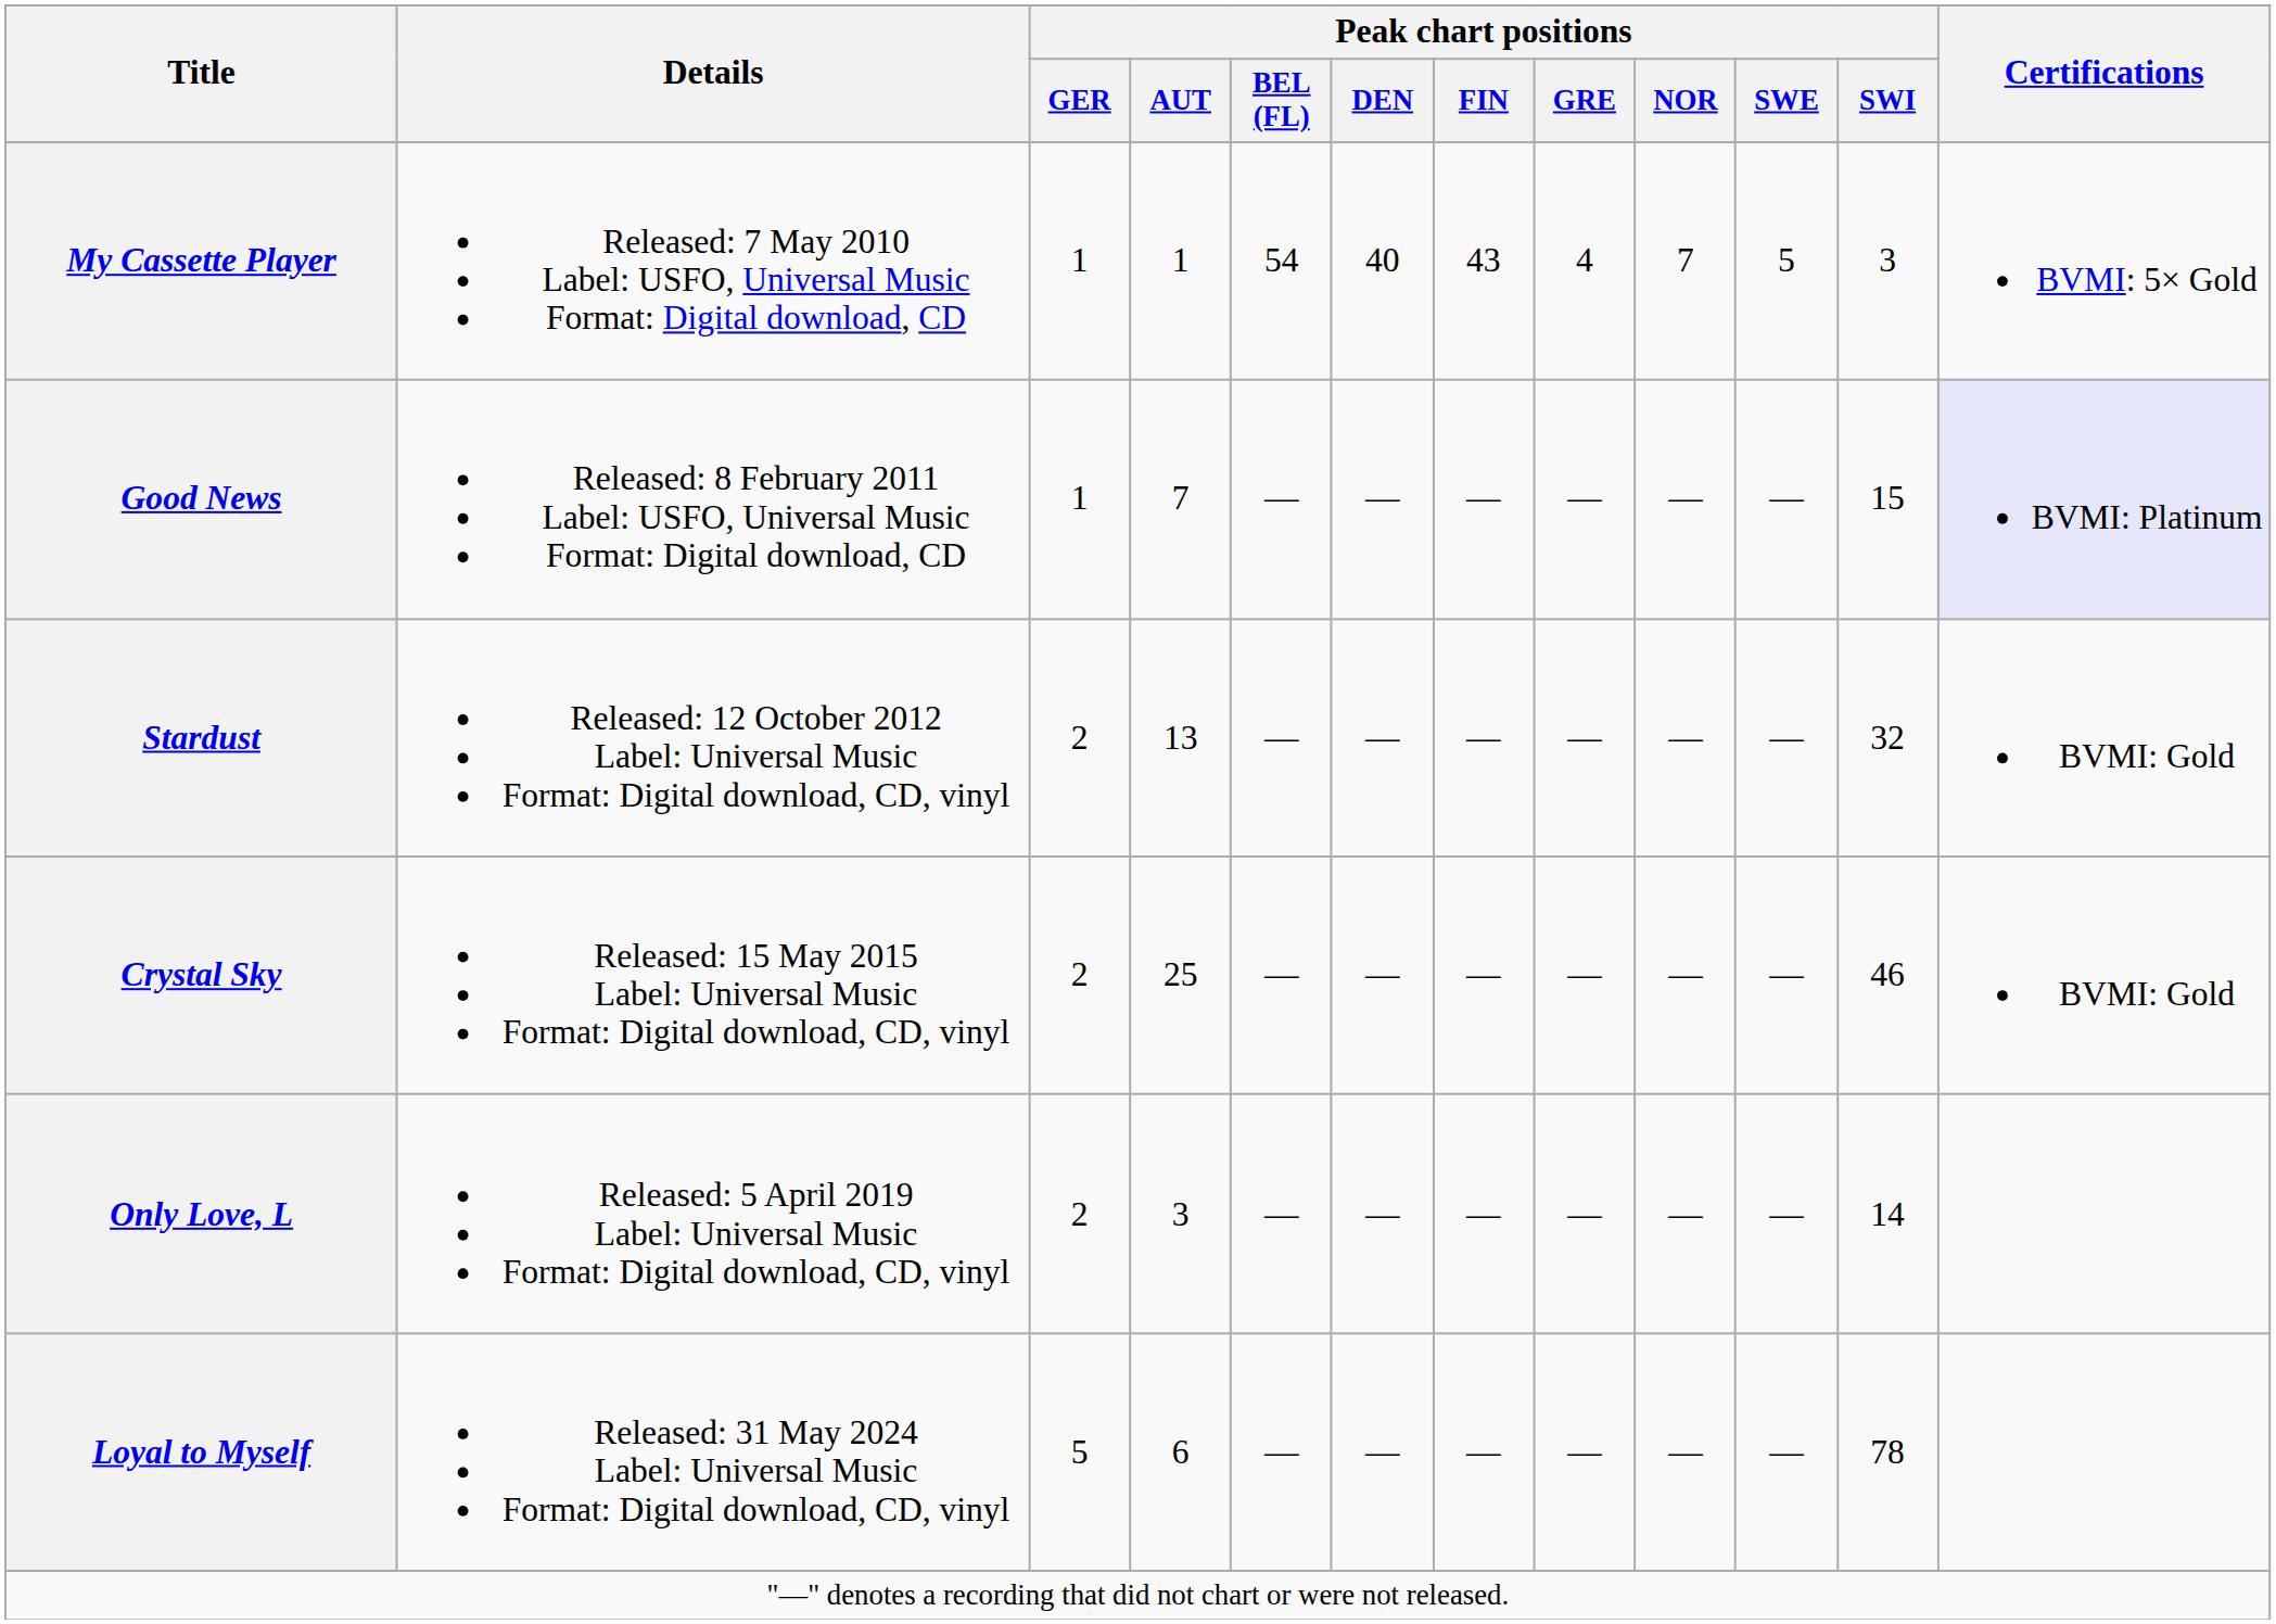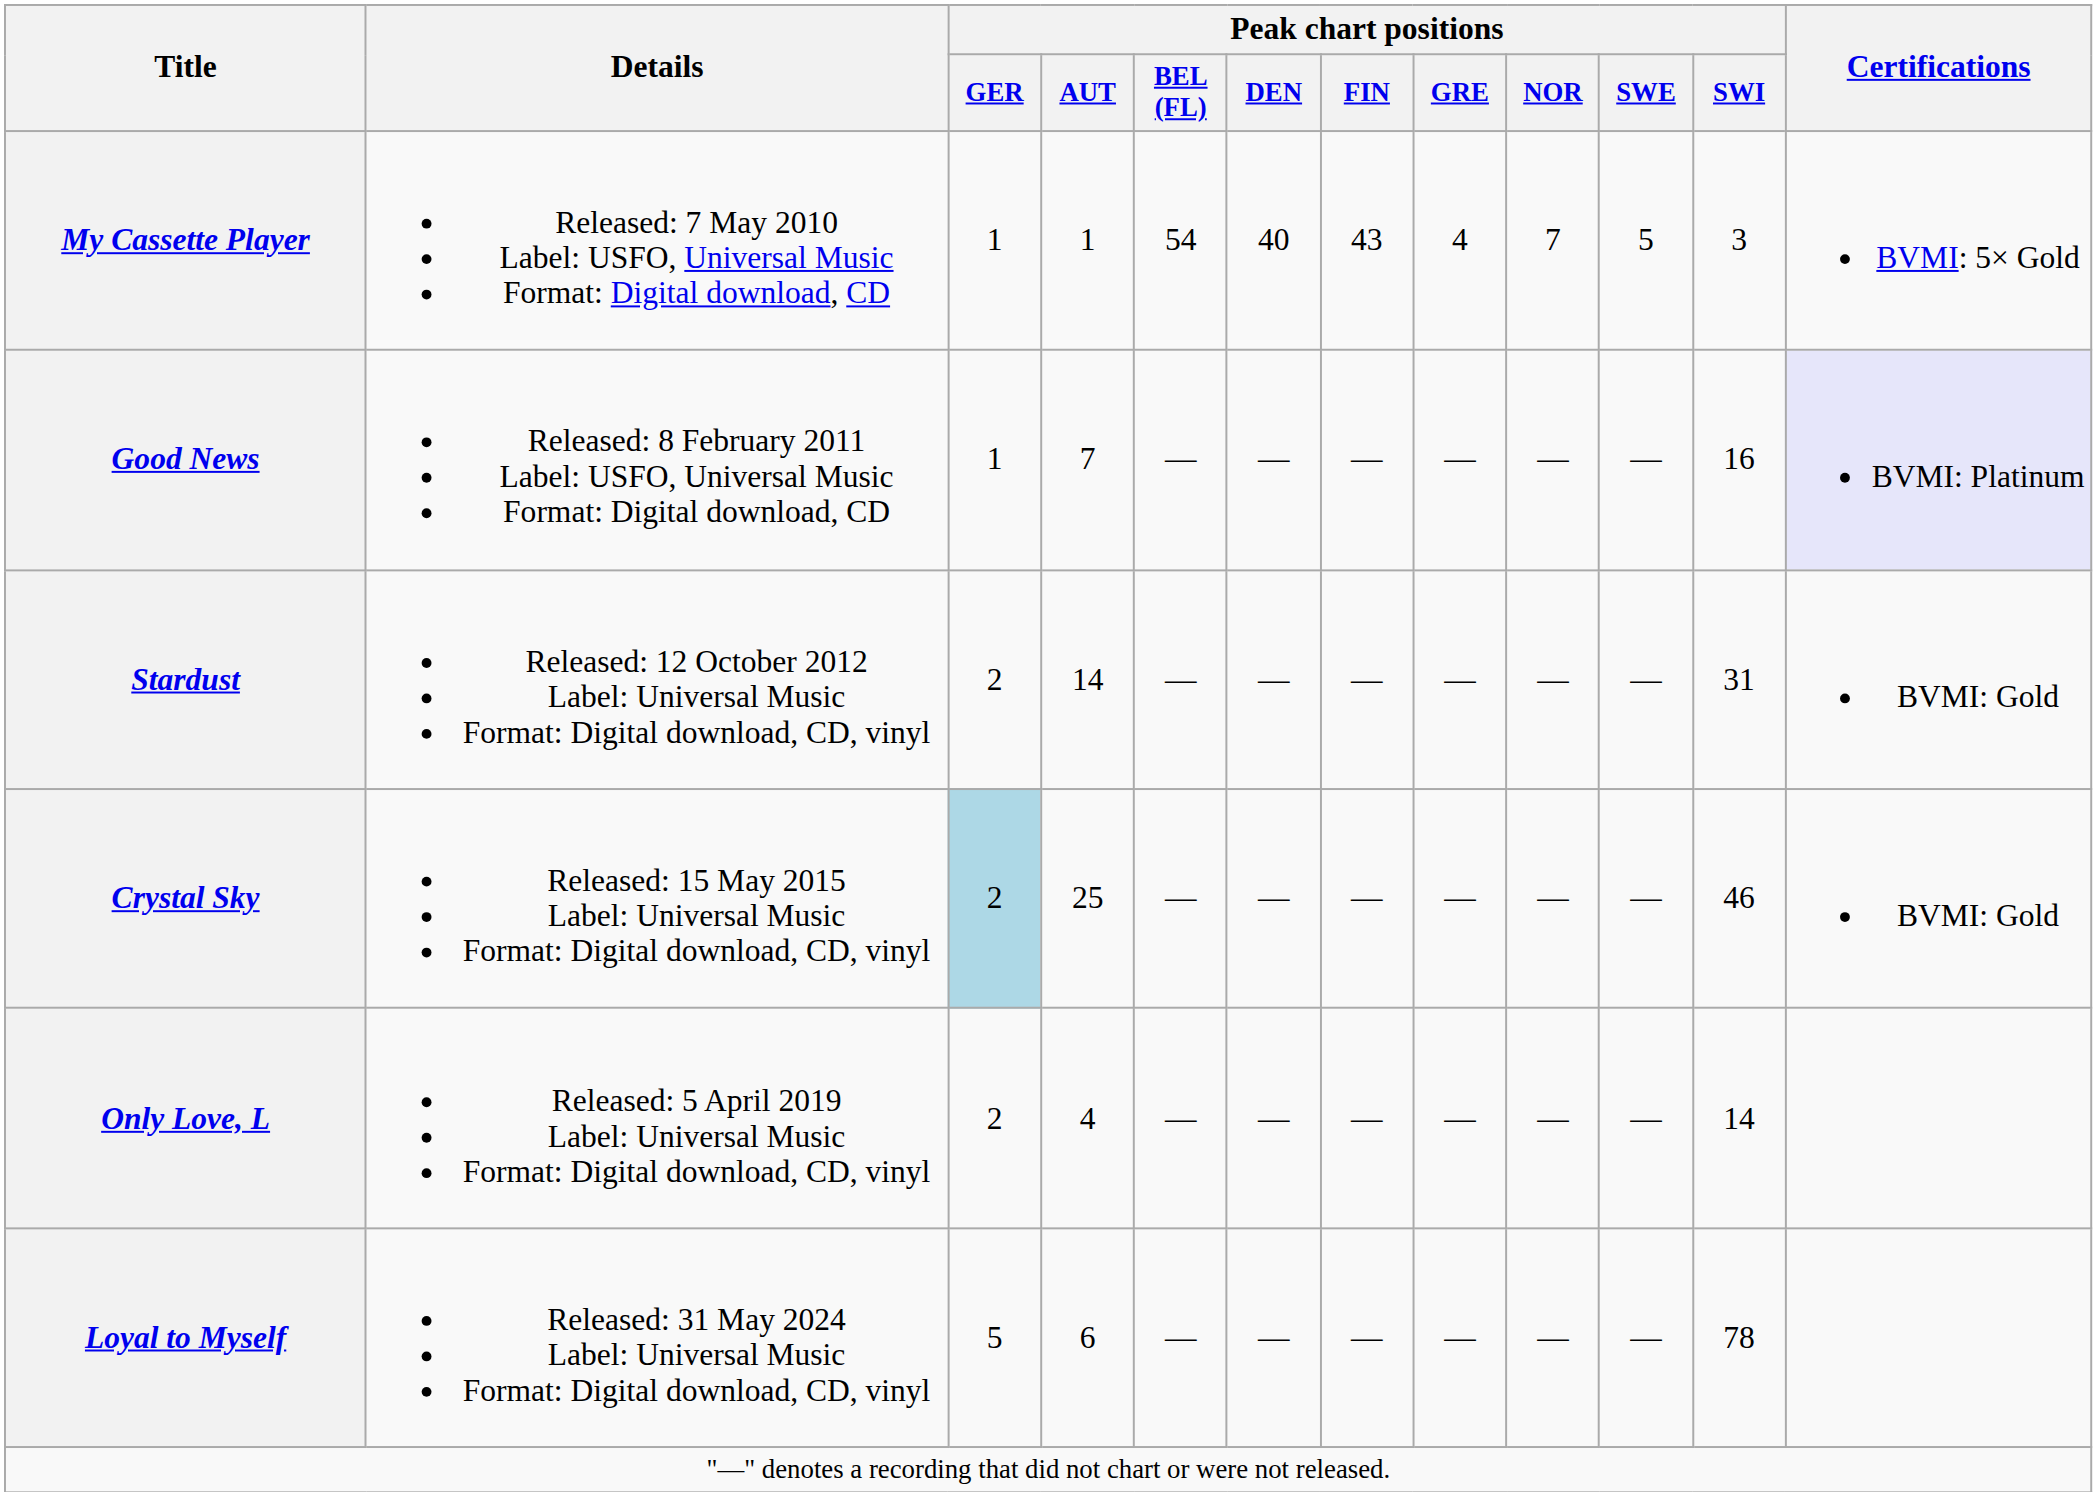 <table class="wikitable plainrowheaders" style="text-align:center;">
 <tr>
 <th scope="col" rowspan="2" style="width:11em;">Title</th>
 <th scope="col" rowspan="2" style="width:18em;">Details</th>
 <th scope="col" colspan="9">Peak chart positions</th>
 <th scope="col" rowspan="2"><a href='#'>Certifications</a></th>
 </tr>
 <tr>
 <th scope="col" style="width:3em;font-size:85%"><a href='#'>GER</a><br></th>
 <th scope="col" style="width:3em;font-size:85%"><a href='#'>AUT</a><br></th>
 <th scope="col" style="width:3em;font-size:85%"><a href='#'>BEL<br>(FL)</a><br></th>
 <th scope="col" style="width:3em;font-size:85%"><a href='#'>DEN</a><br></th>
 <th scope="col" style="width:3em;font-size:85%"><a href='#'>FIN</a><br></th>
 <th scope="col" style="width:3em;font-size:85%"><a href='#'>GRE</a><br></th>
 <th scope="col" style="width:3em;font-size:85%"><a href='#'>NOR</a><br></th>
 <th scope="col" style="width:3em;font-size:85%"><a href='#'>SWE</a><br></th>
 <th scope="col" style="width:3em;font-size:85%"><a href='#'>SWI</a><br></th>
 </tr>
 <tr>
 <th scope="row"><em><a href='#'>My Cassette Player</a></em></th>
 <td><br><ul><li>Released: 7 May 2010</li><li>Label: USFO, <a href='#'>Universal Music</a></li><li>Format: <a href='#'>Digital download</a>, <a href='#'>CD</a></li></ul></td>
 <td>1</td>
 <td>1</td>
 <td>54</td>
 <td>40</td>
 <td>43</td>
 <td>4</td>
 <td>7</td>
 <td>5</td>
 <td>3</td>
 <td><br><ul><li><a href='#'>BVMI</a>: 5× Gold</li></ul></td>
 </tr>
 <tr>
 <th scope="row"><em><a href='#'>Good News</a></em></th>
 <td><br><ul><li>Released: 8 February 2011</li><li>Label: USFO, Universal Music</li><li>Format: Digital download, CD</li></ul></td>
 <td>1</td>
 <td>7</td>
 <td>—</td>
 <td>—</td>
 <td>—</td>
 <td>—</td>
 <td>—</td>
 <td>—</td>
-<td>15</td>
+<td>16</td>
 <td style="background: lavender;"><br><ul><li>BVMI: Platinum</li></ul></td>
 </tr>
 <tr>
 <th scope="row"><em><a href='#'>Stardust</a></em></th>
 <td><br><ul><li>Released: 12 October 2012</li><li>Label: Universal Music</li><li>Format: Digital download, CD, vinyl</li></ul></td>
 <td>2</td>
-<td>13</td>
+<td>14</td>
 <td>—</td>
 <td>—</td>
 <td>—</td>
 <td>—</td>
 <td>—</td>
 <td>—</td>
-<td>32</td>
+<td>31</td>
 <td><br><ul><li>BVMI: Gold</li></ul></td>
 </tr>
 <tr>
 <th scope="row"><em><a href='#'>Crystal Sky</a></em></th>
 <td><br><ul><li>Released: 15 May 2015</li><li>Label: Universal Music</li><li>Format: Digital download, CD, vinyl</li></ul></td>
-<td>2</td>
+<td style="background: lightblue;">2</td>
 <td>25</td>
 <td>—</td>
 <td>—</td>
 <td>—</td>
 <td>—</td>
 <td>—</td>
 <td>—</td>
 <td>46</td>
 <td><br><ul><li>BVMI: Gold</li></ul></td>
 </tr>
 <tr>
 <th scope="row"><em><a href='#'>Only Love, L</a></em></th>
 <td><br><ul><li>Released: 5 April 2019</li><li>Label: Universal Music</li><li>Format: Digital download, CD, vinyl</li></ul></td>
 <td>2</td>
-<td>3</td>
+<td>4</td>
 <td>—</td>
 <td>—</td>
 <td>—</td>
 <td>—</td>
 <td>—</td>
 <td>—</td>
 <td>14</td>
 <td></td>
 </tr>
 <tr>
 <th scope="row"><em><a href='#'>Loyal to Myself</a></em></th>
 <td><br><ul><li>Released: 31 May 2024</li><li>Label: Universal Music</li><li>Format: Digital download, CD, vinyl</li></ul></td>
 <td>5</td>
 <td>6</td>
 <td>—</td>
 <td>—</td>
 <td>—</td>
 <td>—</td>
 <td>—</td>
 <td>—</td>
 <td>78</td>
 <td></td>
 </tr>
 <tr>
 <td colspan="21" style="text-align:center; font-size:85%;">"—" denotes a recording that did not chart or were not released.</td>
 </tr>
 </table>
